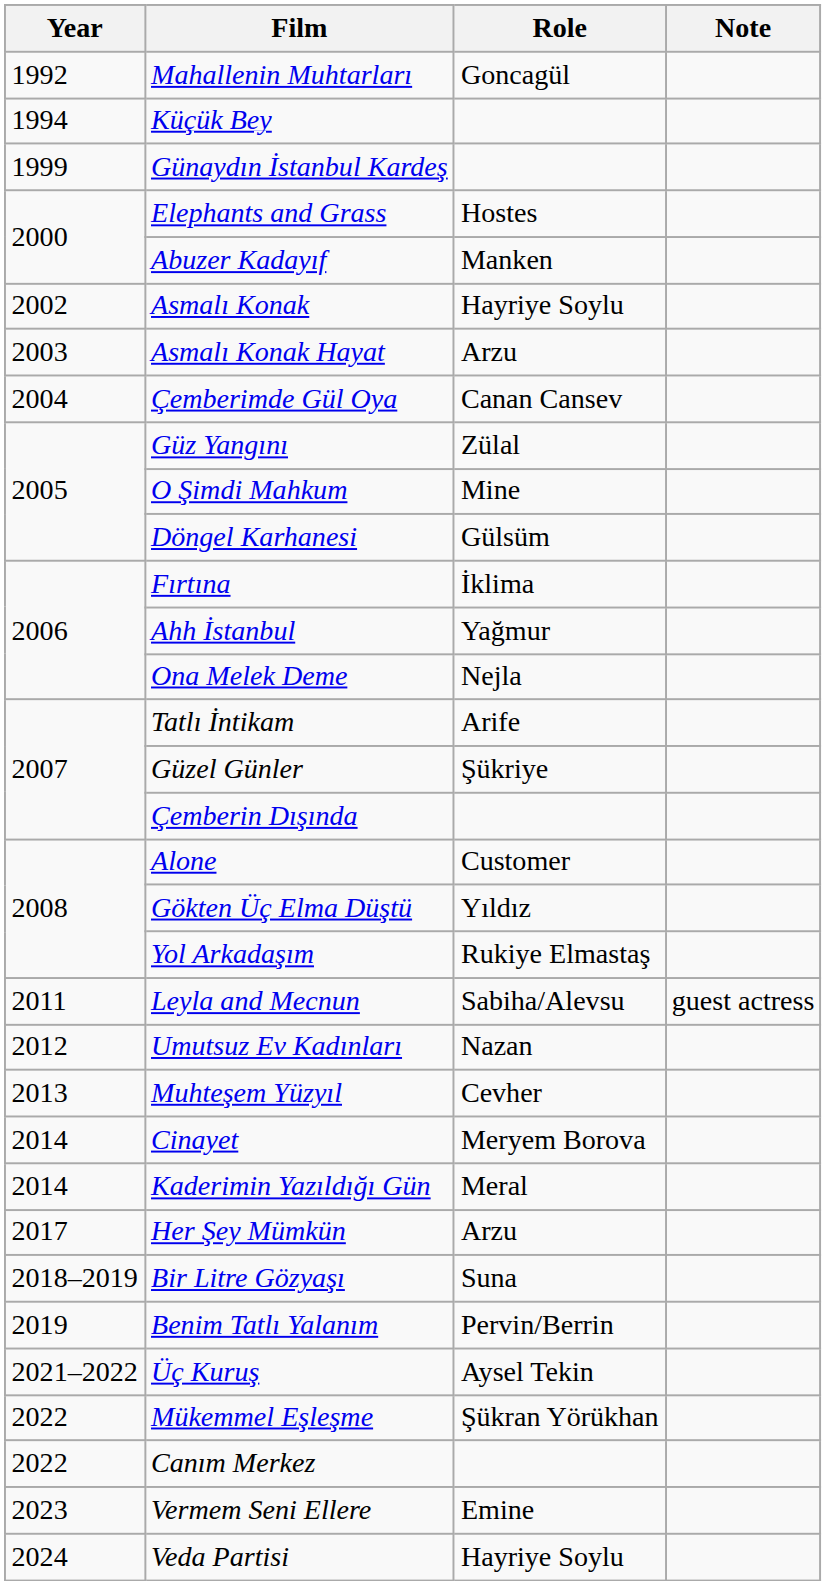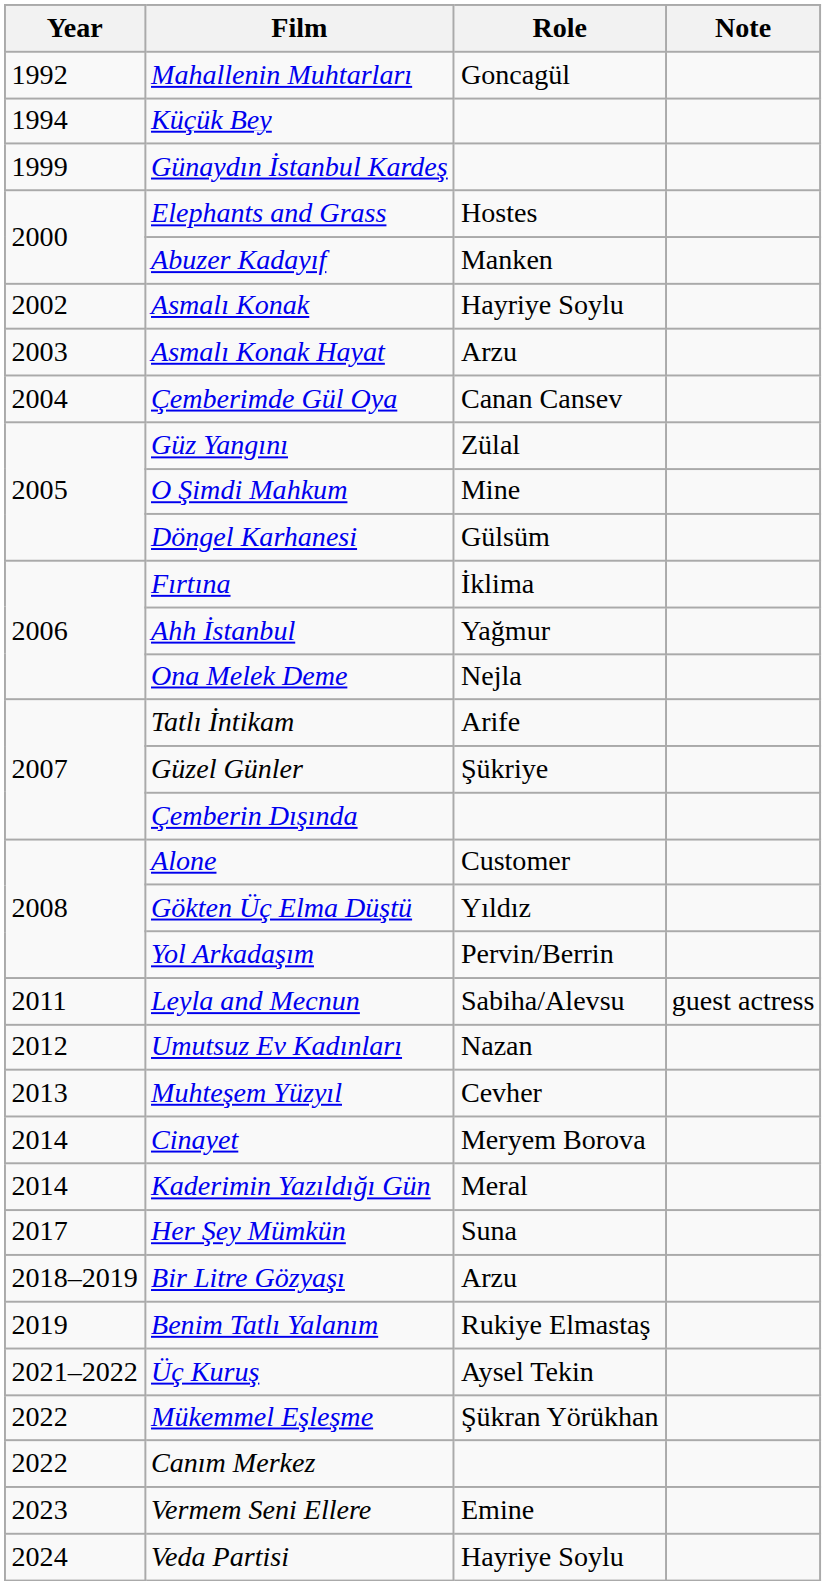 <table class="wikitable" style="font-size:90%;">
 <tr>
 <th>Year</th>
 <th>Film</th>
 <th>Role</th>
 <th>Note</th>
 </tr>
 <tr>
 <td>1992</td>
 <td><em><a href='#'>Mahallenin Muhtarları</a></em></td>
 <td>Goncagül</td>
 <td></td>
 </tr>
 <tr>
 <td>1994</td>
 <td><em><a href='#'>Küçük Bey</a></em></td>
 <td></td>
 <td></td>
 </tr>
 <tr>
 <td>1999</td>
 <td><em><a href='#'>Günaydın İstanbul Kardeş</a></em></td>
 <td></td>
 <td></td>
 </tr>
 <tr>
 <td rowspan="2">2000</td>
 <td><em><a href='#'>Elephants and Grass</a></em></td>
 <td>Hostes</td>
 <td></td>
 </tr>
 <tr>
 <td><em><a href='#'>Abuzer Kadayıf</a></em></td>
 <td>Manken</td>
 <td></td>
 </tr>
 <tr>
 <td>2002</td>
 <td><em><a href='#'>Asmalı Konak</a></em></td>
 <td>Hayriye Soylu</td>
 <td></td>
 </tr>
 <tr>
 <td>2003</td>
 <td><em><a href='#'>Asmalı Konak Hayat</a></em></td>
 <td>Arzu</td>
 <td></td>
 </tr>
 <tr>
 <td>2004</td>
 <td><em><a href='#'>Çemberimde Gül Oya</a></em></td>
 <td>Canan Cansev</td>
 <td></td>
 </tr>
 <tr>
 <td rowspan="3">2005</td>
 <td><em><a href='#'>Güz Yangını</a></em></td>
 <td>Zülal</td>
 <td></td>
 </tr>
 <tr>
 <td><em><a href='#'>O Şimdi Mahkum</a></em></td>
 <td>Mine</td>
 <td></td>
 </tr>
 <tr>
 <td><em><a href='#'>Döngel Karhanesi</a></em></td>
 <td>Gülsüm</td>
 <td></td>
 </tr>
 <tr>
 <td rowspan="3">2006</td>
 <td><em><a href='#'>Fırtına</a> </em></td>
 <td>İklima</td>
 <td></td>
 </tr>
 <tr>
 <td><em><a href='#'>Ahh İstanbul</a></em></td>
 <td>Yağmur</td>
 <td></td>
 </tr>
 <tr>
 <td><em><a href='#'>Ona Melek Deme</a></em></td>
 <td>Nejla</td>
 <td></td>
 </tr>
 <tr>
 <td rowspan="3">2007</td>
 <td><em>Tatlı İntikam</em></td>
 <td>Arife</td>
 <td></td>
 </tr>
 <tr>
 <td><em>Güzel Günler</em></td>
 <td>Şükriye</td>
 <td></td>
 </tr>
 <tr>
 <td><em><a href='#'>Çemberin Dışında</a></em></td>
 <td></td>
 <td></td>
 </tr>
 <tr>
 <td rowspan="3">2008</td>
 <td><em><a href='#'>Alone</a></em></td>
 <td>Customer</td>
 <td></td>
 </tr>
 <tr>
 <td><em><a href='#'>Gökten Üç Elma Düştü</a></em></td>
 <td>Yıldız</td>
 <td></td>
 </tr>
 <tr>
 <td><em><a href='#'>Yol Arkadaşım</a></em></td>
-<td>Rukiye Elmastaş</td>
+<td>Pervin/Berrin</td>
 <td></td>
 </tr>
 <tr>
 <td>2011</td>
 <td><em><a href='#'>Leyla and Mecnun</a></em></td>
 <td>Sabiha/Alevsu</td>
 <td>guest actress</td>
 </tr>
 <tr>
 <td>2012</td>
 <td><em><a href='#'>Umutsuz Ev Kadınları</a> </em></td>
 <td>Nazan</td>
 <td></td>
 </tr>
 <tr>
 <td>2013</td>
 <td><em><a href='#'>Muhteşem Yüzyıl</a></em></td>
 <td>Cevher</td>
 <td></td>
 </tr>
 <tr>
 <td>2014</td>
 <td><em><a href='#'>Cinayet</a></em></td>
 <td>Meryem Borova</td>
 <td></td>
 </tr>
 <tr>
 <td>2014</td>
 <td><em><a href='#'>Kaderimin Yazıldığı Gün</a></em></td>
 <td>Meral</td>
 <td></td>
 </tr>
 <tr>
 <td>2017</td>
 <td><em><a href='#'>Her Şey Mümkün</a></em></td>
-<td>Arzu</td>
+<td>Suna</td>
 <td></td>
 </tr>
 <tr>
 <td>2018–2019</td>
 <td><em><a href='#'>Bir Litre Gözyaşı</a></em></td>
-<td>Suna</td>
+<td>Arzu</td>
 <td></td>
 </tr>
 <tr>
 <td>2019</td>
 <td><em><a href='#'>Benim Tatlı Yalanım</a></em></td>
-<td>Pervin/Berrin</td>
+<td>Rukiye Elmastaş</td>
 <td></td>
 </tr>
 <tr>
 <td>2021–2022</td>
 <td><em><a href='#'>Üç Kuruş</a></em></td>
 <td>Aysel Tekin</td>
 <td></td>
 </tr>
 <tr>
 <td>2022</td>
 <td><em><a href='#'>Mükemmel Eşleşme</a></em></td>
 <td>Şükran Yörükhan</td>
 <td></td>
 </tr>
 <tr>
 <td>2022</td>
 <td><em>Canım Merkez</em></td>
 <td></td>
 <td></td>
 </tr>
 <tr>
 <td>2023</td>
 <td><em>Vermem Seni Ellere</em></td>
 <td>Emine</td>
 <td></td>
 </tr>
 <tr>
 <td>2024</td>
 <td><em>Veda Partisi</em></td>
 <td>Hayriye Soylu</td>
 </tr>
 </table>
